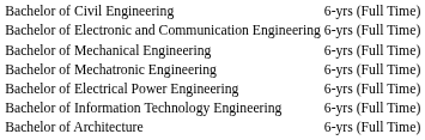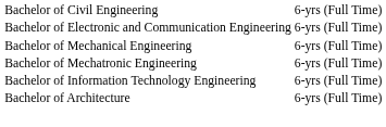 <table>
 <tr>
 <td>Bachelor of Civil Engineering</td>
 <td>6-yrs (Full Time)</td>
 </tr>
 <tr>
 <td>Bachelor of Electronic and Communication Engineering</td>
 <td>6-yrs (Full Time)</td>
 </tr>
 <tr>
 <td>Bachelor of Mechanical Engineering</td>
 <td>6-yrs (Full Time)</td>
 </tr>
 <tr>
 <td>Bachelor of Mechatronic Engineering</td>
 <td>6-yrs (Full Time)</td>
 </tr>
 <tr>
-<td>Bachelor of Electrical Power Engineering</td>
-<td>6-yrs (Full Time)</td>
-</tr>
-<tr>
 <td>Bachelor of Information Technology Engineering</td>
 <td>6-yrs (Full Time)</td>
 </tr>
 <tr>
 <td>Bachelor of Architecture</td>
 <td>6-yrs (Full Time)</td>
 </tr>
 <tr>
 </tr>
 </table>
